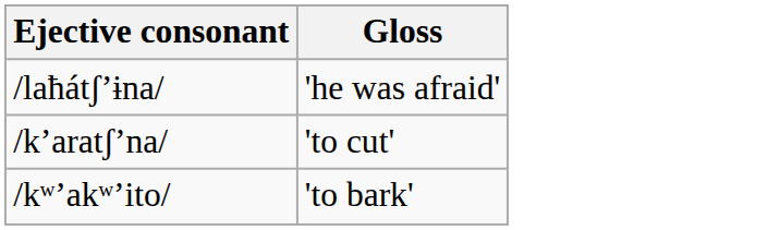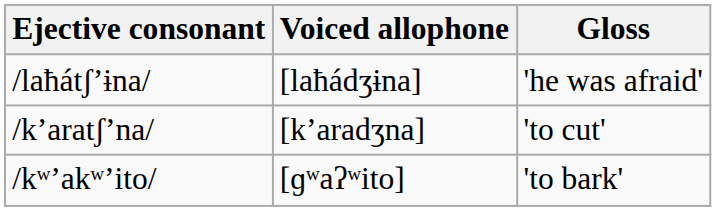 <table class="wikitable">
 <tr>
 <th>Ejective consonant</th>
+<th>Voiced allophone</th>
 <th>Gloss</th>
 </tr>
 <tr>
 <td>/laħátʃʼɨna/</td>
+<td>[laħádʒɨna]</td>
 <td>'he was afraid'</td>
 </tr>
 <tr>
 <td>/kʼaratʃʼna/</td>
+<td>[kʼaradʒna]</td>
 <td>'to cut'</td>
 </tr>
 <tr>
 <td>/kʷʼakʷʼito/</td>
+<td>[ɡʷaʔʷito]</td>
 <td>'to bark'</td>
 </tr>
 </table>
